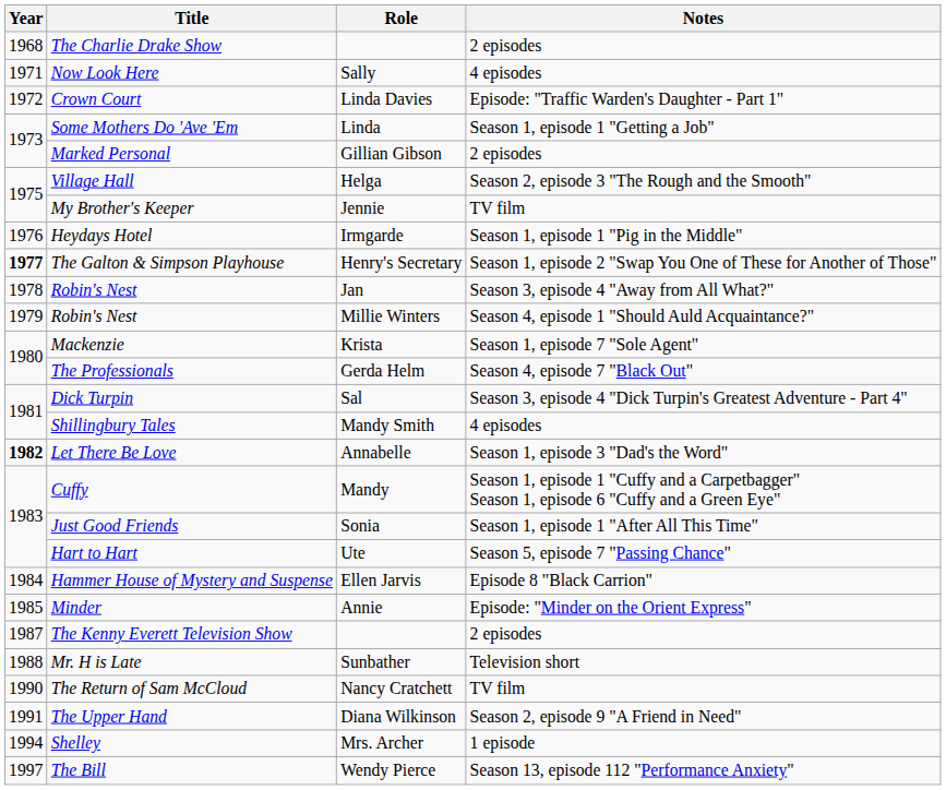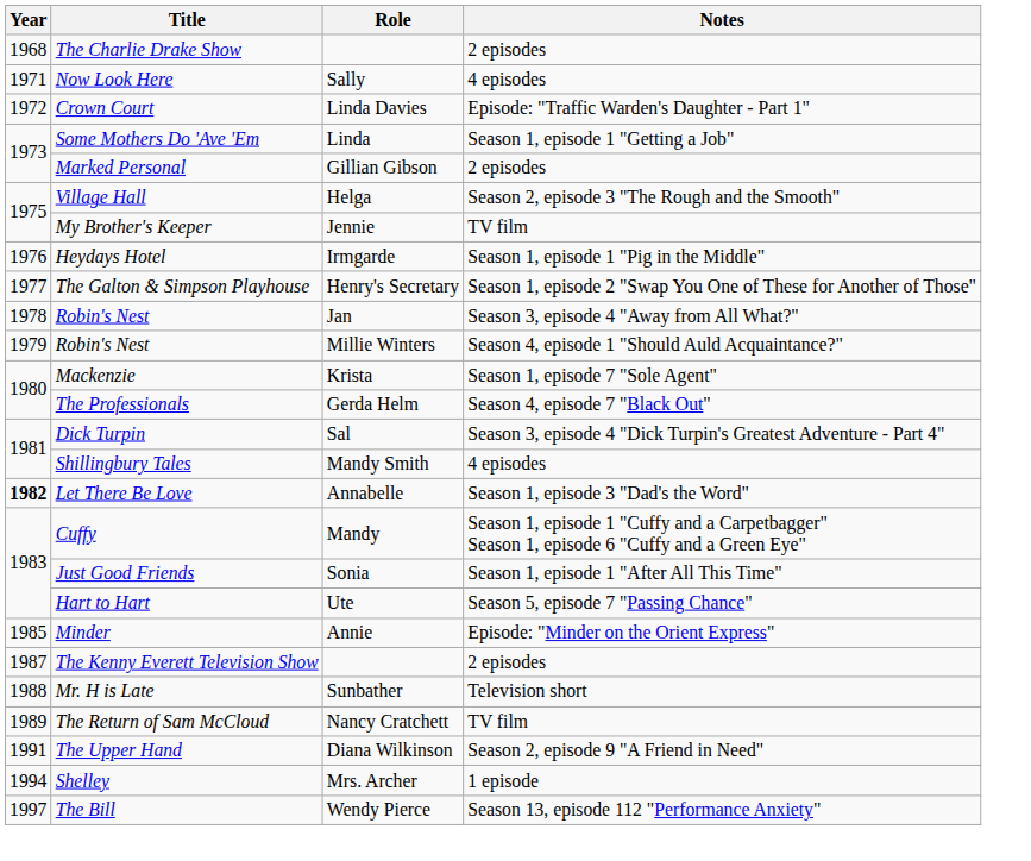 <table class="wikitable plainrowheaders sortable">
 <tr>
 <th>Year</th>
 <th>Title</th>
 <th>Role</th>
 <th>Notes</th>
 </tr>
 <tr>
 <td>1968</td>
 <td><em><a href='#'>The Charlie Drake Show</a></em></td>
 <td></td>
 <td>2 episodes</td>
 </tr>
 <tr>
 <td>1971</td>
 <td><em><a href='#'>Now Look Here</a></em></td>
 <td>Sally</td>
 <td>4 episodes</td>
 </tr>
 <tr>
 <td>1972</td>
 <td><em><a href='#'>Crown Court</a></em></td>
 <td>Linda Davies</td>
 <td>Episode: "Traffic Warden's Daughter - Part 1"</td>
 </tr>
 <tr>
 <td rowspan=2>1973</td>
 <td><em><a href='#'>Some Mothers Do 'Ave 'Em</a></em></td>
 <td>Linda</td>
 <td>Season 1, episode 1 "Getting a Job"</td>
 </tr>
 <tr>
 <td><em><a href='#'>Marked Personal</a></em></td>
 <td>Gillian Gibson</td>
 <td>2 episodes</td>
 </tr>
 <tr>
 <td rowspan=2>1975</td>
 <td><em><a href='#'>Village Hall</a></em></td>
 <td>Helga</td>
 <td>Season 2, episode 3 "The Rough and the Smooth"</td>
 </tr>
 <tr>
 <td><em>My Brother's Keeper</em></td>
 <td>Jennie</td>
 <td>TV film</td>
 </tr>
 <tr>
 <td>1976</td>
 <td><em>Heydays Hotel</em></td>
 <td>Irmgarde</td>
 <td>Season 1, episode 1 "Pig in the Middle"</td>
 </tr>
 <tr>
-<td><strong>1977</strong></td>
+<td>1977</td>
 <td><em>The Galton & Simpson Playhouse</em></td>
 <td>Henry's Secretary</td>
 <td>Season 1, episode 2 "Swap You One of These for Another of Those"</td>
 </tr>
 <tr>
 <td>1978</td>
 <td><em><a href='#'>Robin's Nest</a></em></td>
 <td>Jan</td>
 <td>Season 3, episode 4 "Away from All What?"</td>
 </tr>
 <tr>
 <td>1979</td>
 <td><em>Robin's Nest</em></td>
 <td>Millie Winters</td>
 <td>Season 4, episode 1 "Should Auld Acquaintance?"</td>
 </tr>
 <tr>
 <td rowspan=2>1980</td>
 <td><em>Mackenzie</em></td>
 <td>Krista</td>
 <td>Season 1, episode 7 "Sole Agent"</td>
 </tr>
 <tr>
 <td><em><a href='#'>The Professionals</a></em></td>
 <td>Gerda Helm</td>
 <td>Season 4, episode 7 "<a href='#'>Black Out</a>"</td>
 </tr>
 <tr>
 <td rowspan=2>1981</td>
 <td><em><a href='#'>Dick Turpin</a></em></td>
 <td>Sal</td>
 <td>Season 3, episode 4 "Dick Turpin's Greatest Adventure - Part 4"</td>
 </tr>
 <tr>
 <td><em><a href='#'>Shillingbury Tales</a></em></td>
 <td>Mandy Smith</td>
 <td>4 episodes</td>
 </tr>
 <tr>
 <td><strong>1982</strong></td>
 <td><em><a href='#'>Let There Be Love</a></em></td>
 <td>Annabelle</td>
 <td>Season 1, episode 3 "Dad's the Word"</td>
 </tr>
 <tr>
 <td rowspan=3>1983</td>
 <td><em><a href='#'>Cuffy</a></em></td>
 <td>Mandy</td>
 <td>Season 1, episode 1 "Cuffy and a Carpetbagger" <br> Season 1, episode 6 "Cuffy and a Green Eye"</td>
 </tr>
 <tr>
 <td><em><a href='#'>Just Good Friends</a></em></td>
 <td>Sonia</td>
 <td>Season 1, episode 1 "After All This Time"</td>
 </tr>
 <tr>
 <td><em><a href='#'>Hart to Hart</a></em></td>
 <td>Ute</td>
 <td>Season 5, episode 7 "<a href='#'>Passing Chance</a>"</td>
 </tr>
 <tr>
-<td>1984</td>
-<td><em><a href='#'>Hammer House of Mystery and Suspense</a></em></td>
-<td>Ellen Jarvis</td>
-<td>Episode 8 "Black Carrion"</td>
-</tr>
-<tr>
 <td>1985</td>
 <td><em><a href='#'>Minder</a></em></td>
 <td>Annie</td>
 <td>Episode: "<a href='#'>Minder on the Orient Express</a>"</td>
 </tr>
 <tr>
 <td>1987</td>
 <td><em><a href='#'>The Kenny Everett Television Show</a></em></td>
 <td></td>
 <td>2 episodes</td>
 </tr>
 <tr>
 <td>1988</td>
 <td><em>Mr. H is Late</em></td>
 <td>Sunbather</td>
 <td>Television short</td>
 </tr>
 <tr>
-<td>1990</td>
+<td>1989</td>
 <td><em>The Return of Sam McCloud</em></td>
 <td>Nancy Cratchett</td>
 <td>TV film</td>
 </tr>
 <tr>
 <td>1991</td>
 <td><em><a href='#'>The Upper Hand</a></em></td>
 <td>Diana Wilkinson</td>
 <td>Season 2, episode 9 "A Friend in Need"</td>
 </tr>
 <tr>
 <td>1994</td>
 <td><em><a href='#'>Shelley</a></em></td>
 <td>Mrs. Archer</td>
 <td>1 episode</td>
 </tr>
 <tr>
 <td>1997</td>
 <td><em><a href='#'>The Bill</a></em></td>
 <td>Wendy Pierce</td>
 <td>Season 13, episode 112 "<a href='#'>Performance Anxiety</a>"</td>
 </tr>
 </table>
